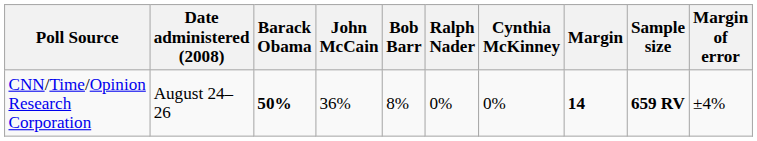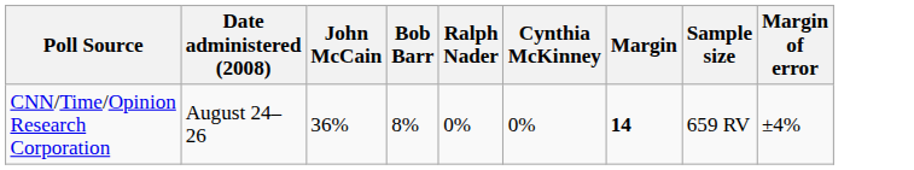 <table class="wikitable collapsible">
 <tr>
 <th>Poll Source</th>
 <th>Date administered (2008)</th>
-<th>Barack Obama</th>
 <th>John McCain</th>
 <th>Bob Barr</th>
 <th>Ralph Nader</th>
 <th>Cynthia McKinney</th>
 <th>Margin</th>
 <th>Sample size</th>
 <th>Margin of error</th>
 </tr>
 <tr>
 <td><a href='#'>CNN</a>/<a href='#'>Time</a>/<a href='#'>Opinion Research Corporation</a></td>
 <td>August 24–26</td>
-<td><strong>50%</strong></td>
 <td>36%</td>
 <td>8%</td>
 <td>0%</td>
 <td>0%</td>
 <td><strong>14</strong></td>
-<td><strong>659 RV</strong></td>
+<td>659 RV</td>
 <td>±4%</td>
 </tr>
 </table>
